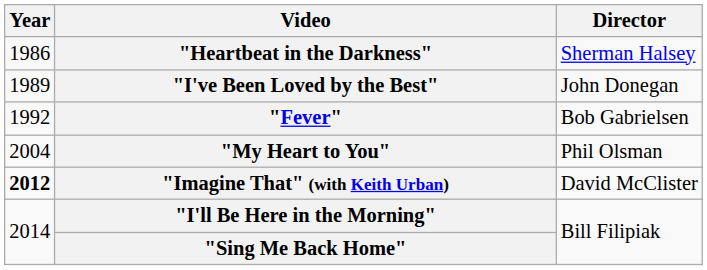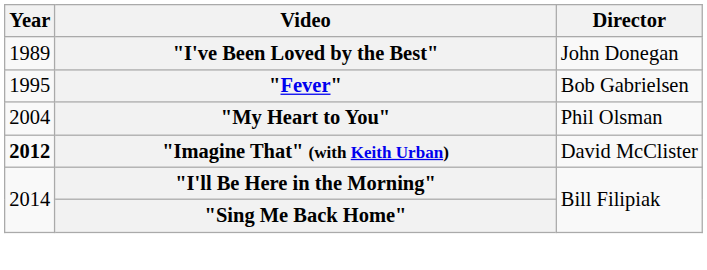 <table class="wikitable plainrowheaders">
 <tr>
 <th>Year</th>
 <th style="width:24em;">Video</th>
 <th>Director</th>
 </tr>
 <tr>
-<td>1986</td>
-<th scope="row">"Heartbeat in the Darkness"</th>
-<td><a href='#'>Sherman Halsey</a></td>
-</tr>
-<tr>
 <td>1989</td>
 <th scope="row">"I've Been Loved by the Best"</th>
 <td>John Donegan</td>
 </tr>
 <tr>
-<td>1992</td>
+<td>1995</td>
 <th scope="row">"<a href='#'>Fever</a>"</th>
 <td>Bob Gabrielsen</td>
 </tr>
 <tr>
 <td>2004</td>
 <th scope="row">"My Heart to You"</th>
 <td>Phil Olsman</td>
 </tr>
 <tr>
 <td><strong>2012</strong></td>
 <th scope="row">"Imagine That" <small>(with <a href='#'>Keith Urban</a>)</small></th>
 <td>David McClister</td>
 </tr>
 <tr>
 <td rowspan="2">2014</td>
 <th scope="row">"I'll Be Here in the Morning"</th>
 <td rowspan="2">Bill Filipiak</td>
 </tr>
 <tr>
 <th scope="row">"Sing Me Back Home"</th>
 </tr>
 </table>
